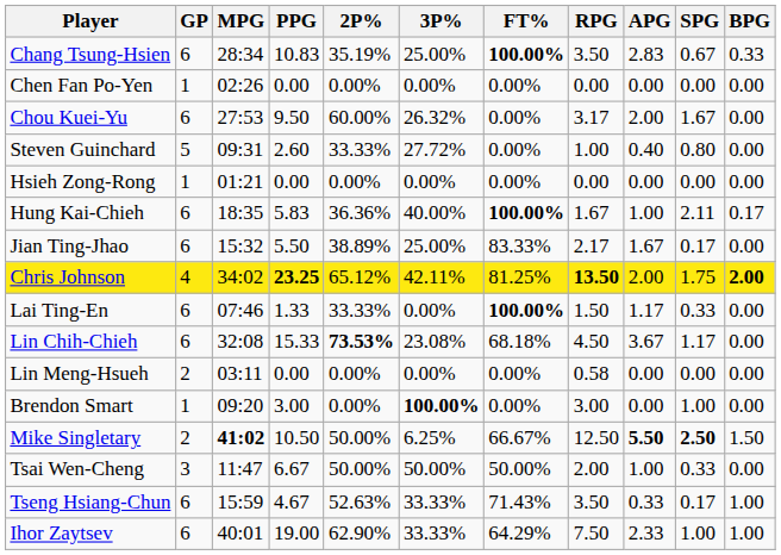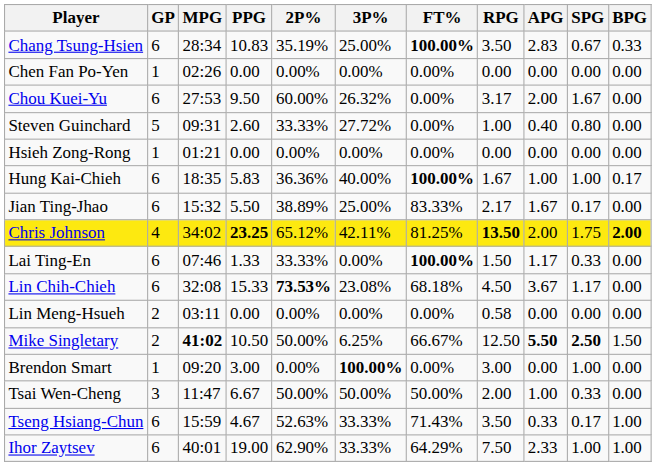 <table class="wikitable">
 <tr>
 <th>Player</th>
 <th>GP</th>
 <th>MPG</th>
 <th>PPG</th>
 <th>2P%</th>
 <th>3P%</th>
 <th>FT%</th>
 <th>RPG</th>
 <th>APG</th>
 <th>SPG</th>
 <th>BPG</th>
 </tr>
 <tr>
 <td><a href='#'>Chang Tsung-Hsien</a></td>
 <td>6</td>
 <td>28:34</td>
 <td>10.83</td>
 <td>35.19%</td>
 <td>25.00%</td>
 <td><strong>100.00%</strong></td>
 <td>3.50</td>
 <td>2.83</td>
 <td>0.67</td>
 <td>0.33</td>
 </tr>
 <tr>
 <td>Chen Fan Po-Yen</td>
 <td>1</td>
 <td>02:26</td>
 <td>0.00</td>
 <td>0.00%</td>
 <td>0.00%</td>
 <td>0.00%</td>
 <td>0.00</td>
 <td>0.00</td>
 <td>0.00</td>
 <td>0.00</td>
 </tr>
 <tr>
 <td><a href='#'>Chou Kuei-Yu</a></td>
 <td>6</td>
 <td>27:53</td>
 <td>9.50</td>
 <td>60.00%</td>
 <td>26.32%</td>
 <td>0.00%</td>
 <td>3.17</td>
 <td>2.00</td>
 <td>1.67</td>
 <td>0.00</td>
 </tr>
 <tr>
 <td>Steven Guinchard</td>
 <td>5</td>
 <td>09:31</td>
 <td>2.60</td>
 <td>33.33%</td>
 <td>27.72%</td>
 <td>0.00%</td>
 <td>1.00</td>
 <td>0.40</td>
 <td>0.80</td>
 <td>0.00</td>
 </tr>
 <tr>
 <td>Hsieh Zong-Rong</td>
 <td>1</td>
 <td>01:21</td>
 <td>0.00</td>
 <td>0.00%</td>
 <td>0.00%</td>
 <td>0.00%</td>
 <td>0.00</td>
 <td>0.00</td>
 <td>0.00</td>
 <td>0.00</td>
 </tr>
 <tr>
 <td>Hung Kai-Chieh</td>
 <td>6</td>
 <td>18:35</td>
 <td>5.83</td>
 <td>36.36%</td>
 <td>40.00%</td>
 <td><strong>100.00%</strong></td>
 <td>1.67</td>
 <td>1.00</td>
-<td>2.11</td>
+<td>1.00</td>
 <td>0.17</td>
 </tr>
 <tr>
 <td>Jian Ting-Jhao</td>
 <td>6</td>
 <td>15:32</td>
 <td>5.50</td>
 <td>38.89%</td>
 <td>25.00%</td>
 <td>83.33%</td>
 <td>2.17</td>
 <td>1.67</td>
 <td>0.17</td>
 <td>0.00</td>
 </tr>
 <tr style="background:#FDE910;">
 <td><a href='#'>Chris Johnson</a></td>
 <td>4</td>
 <td>34:02</td>
 <td><strong>23.25</strong></td>
 <td>65.12%</td>
 <td>42.11%</td>
 <td>81.25%</td>
 <td><strong>13.50</strong></td>
 <td>2.00</td>
 <td>1.75</td>
 <td><strong>2.00</strong></td>
 </tr>
 <tr>
 <td>Lai Ting-En</td>
 <td>6</td>
 <td>07:46</td>
 <td>1.33</td>
 <td>33.33%</td>
 <td>0.00%</td>
 <td><strong>100.00%</strong></td>
 <td>1.50</td>
 <td>1.17</td>
 <td>0.33</td>
 <td>0.00</td>
 </tr>
 <tr>
 <td><a href='#'>Lin Chih-Chieh</a></td>
 <td>6</td>
 <td>32:08</td>
 <td>15.33</td>
 <td><strong>73.53%</strong></td>
 <td>23.08%</td>
 <td>68.18%</td>
 <td>4.50</td>
 <td>3.67</td>
 <td>1.17</td>
 <td>0.00</td>
 </tr>
 <tr>
 <td>Lin Meng-Hsueh</td>
 <td>2</td>
 <td>03:11</td>
 <td>0.00</td>
 <td>0.00%</td>
 <td>0.00%</td>
 <td>0.00%</td>
 <td>0.58</td>
 <td>0.00</td>
 <td>0.00</td>
 <td>0.00</td>
 </tr>
 <tr>
+<td><a href='#'>Mike Singletary</a></td>
+<td>2</td>
+<td><strong>41:02</strong></td>
+<td>10.50</td>
+<td>50.00%</td>
+<td>6.25%</td>
+<td>66.67%</td>
+<td>12.50</td>
+<td><strong>5.50</strong></td>
+<td><strong>2.50</strong></td>
+<td>1.50</td>
+</tr>
+<tr>
 <td>Brendon Smart</td>
 <td>1</td>
 <td>09:20</td>
 <td>3.00</td>
 <td>0.00%</td>
 <td><strong>100.00%</strong></td>
 <td>0.00%</td>
 <td>3.00</td>
 <td>0.00</td>
 <td>1.00</td>
 <td>0.00</td>
-</tr>
-<tr>
-<td><a href='#'>Mike Singletary</a></td>
-<td>2</td>
-<td><strong>41:02</strong></td>
-<td>10.50</td>
-<td>50.00%</td>
-<td>6.25%</td>
-<td>66.67%</td>
-<td>12.50</td>
-<td><strong>5.50</strong></td>
-<td><strong>2.50</strong></td>
-<td>1.50</td>
 </tr>
 <tr>
 <td>Tsai Wen-Cheng</td>
 <td>3</td>
 <td>11:47</td>
 <td>6.67</td>
 <td>50.00%</td>
 <td>50.00%</td>
 <td>50.00%</td>
 <td>2.00</td>
 <td>1.00</td>
 <td>0.33</td>
 <td>0.00</td>
 </tr>
 <tr>
 <td><a href='#'>Tseng Hsiang-Chun</a></td>
 <td>6</td>
 <td>15:59</td>
 <td>4.67</td>
 <td>52.63%</td>
 <td>33.33%</td>
 <td>71.43%</td>
 <td>3.50</td>
 <td>0.33</td>
 <td>0.17</td>
 <td>1.00</td>
 </tr>
 <tr>
 <td><a href='#'>Ihor Zaytsev</a></td>
 <td>6</td>
 <td>40:01</td>
 <td>19.00</td>
 <td>62.90%</td>
 <td>33.33%</td>
 <td>64.29%</td>
 <td>7.50</td>
 <td>2.33</td>
 <td>1.00</td>
 <td>1.00</td>
 </tr>
 </table>
